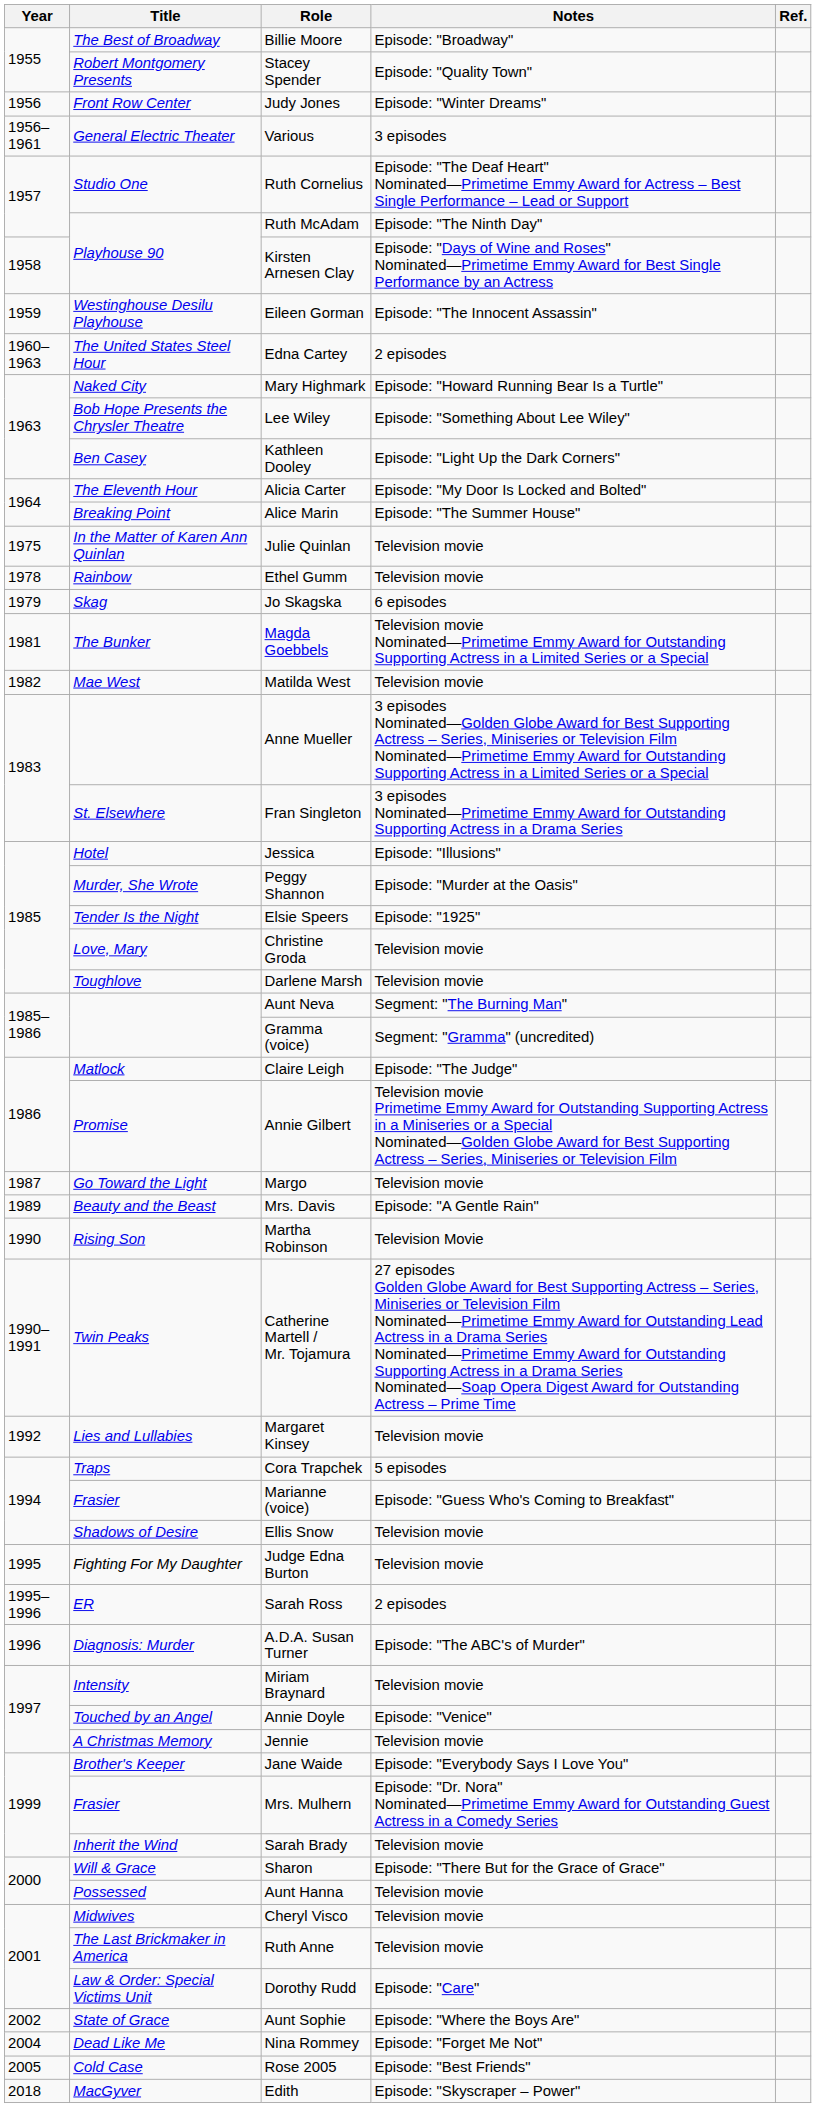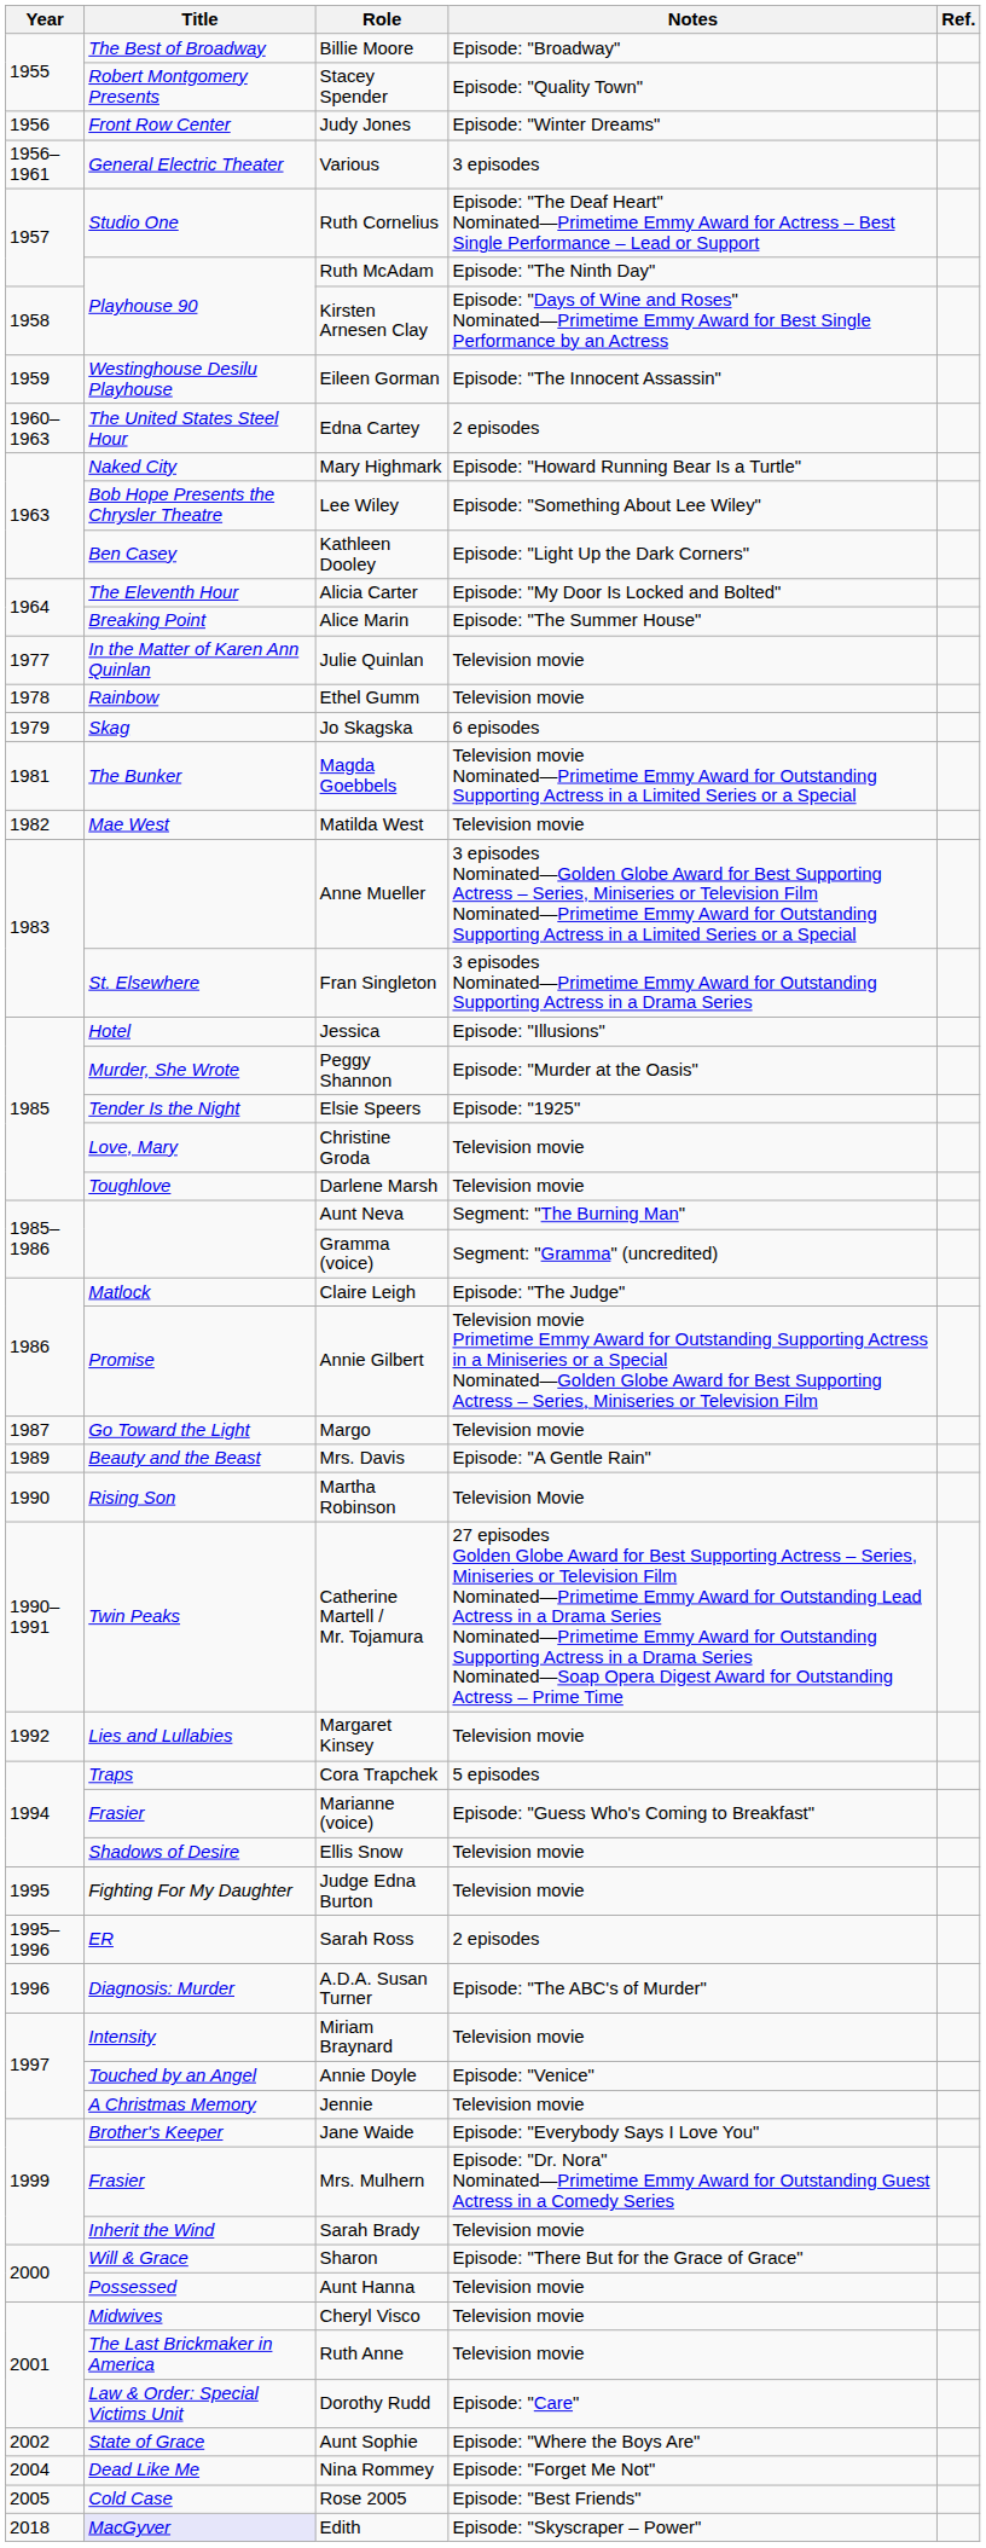 <table class="wikitable sortable">
 <tr>
 <th>Year</th>
 <th>Title</th>
 <th>Role</th>
 <th class="unsortable">Notes</th>
 <th class="unsortable">Ref.</th>
 </tr>
 <tr>
 <td rowspan="2">1955</td>
 <td><em><a href='#'>The Best of Broadway</a></em></td>
 <td>Billie Moore</td>
 <td>Episode: "Broadway"</td>
 <td></td>
 </tr>
 <tr>
 <td><em><a href='#'>Robert Montgomery Presents</a></em></td>
 <td>Stacey Spender</td>
 <td>Episode: "Quality Town"</td>
 <td></td>
 </tr>
 <tr>
 <td>1956</td>
 <td><em><a href='#'>Front Row Center</a></em></td>
 <td>Judy Jones</td>
 <td>Episode: "Winter Dreams"</td>
 <td></td>
 </tr>
 <tr>
 <td>1956–1961</td>
 <td><em><a href='#'>General Electric Theater</a></em></td>
 <td>Various</td>
 <td>3 episodes</td>
 <td></td>
 </tr>
 <tr>
 <td rowspan="2">1957</td>
 <td><em><a href='#'>Studio One</a></em></td>
 <td>Ruth Cornelius</td>
 <td>Episode: "The Deaf Heart" <br> Nominated—<a href='#'>Primetime Emmy Award for Actress – Best Single Performance – Lead or Support</a></td>
 <td></td>
 </tr>
 <tr>
 <td rowspan="2"><em><a href='#'>Playhouse 90</a></em></td>
 <td>Ruth McAdam</td>
 <td>Episode: "The Ninth Day"</td>
 <td></td>
 </tr>
 <tr>
 <td>1958</td>
 <td>Kirsten Arnesen Clay</td>
 <td>Episode: "<a href='#'>Days of Wine and Roses</a>" <br> Nominated—<a href='#'>Primetime Emmy Award for Best Single Performance by an Actress</a></td>
 <td></td>
 </tr>
 <tr>
 <td>1959</td>
 <td><em><a href='#'>Westinghouse Desilu Playhouse</a></em></td>
 <td>Eileen Gorman</td>
 <td>Episode: "The Innocent Assassin"</td>
 <td></td>
 </tr>
 <tr>
 <td>1960–1963</td>
 <td><em><a href='#'>The United States Steel Hour</a></em></td>
 <td>Edna Cartey</td>
 <td>2 episodes</td>
 <td></td>
 </tr>
 <tr>
 <td rowspan="3">1963</td>
 <td><em><a href='#'>Naked City</a></em></td>
 <td>Mary Highmark</td>
 <td>Episode: "Howard Running Bear Is a Turtle"</td>
 <td></td>
 </tr>
 <tr>
 <td><em><a href='#'>Bob Hope Presents the Chrysler Theatre</a></em></td>
 <td>Lee Wiley</td>
 <td>Episode: "Something About Lee Wiley"</td>
 <td></td>
 </tr>
 <tr>
 <td><em><a href='#'>Ben Casey</a></em></td>
 <td>Kathleen Dooley</td>
 <td>Episode: "Light Up the Dark Corners"</td>
 <td></td>
 </tr>
 <tr>
 <td rowspan="2">1964</td>
 <td><em><a href='#'>The Eleventh Hour</a></em></td>
 <td>Alicia Carter</td>
 <td>Episode: "My Door Is Locked and Bolted"</td>
 <td></td>
 </tr>
 <tr>
 <td><em><a href='#'>Breaking Point</a></em></td>
 <td>Alice Marin</td>
 <td>Episode: "The Summer House"</td>
 <td></td>
 </tr>
 <tr>
-<td>1975</td>
+<td>1977</td>
 <td><em><a href='#'>In the Matter of Karen Ann Quinlan</a></em></td>
 <td>Julie Quinlan</td>
 <td>Television movie</td>
 <td></td>
 </tr>
 <tr>
 <td>1978</td>
 <td><em><a href='#'>Rainbow</a></em></td>
 <td>Ethel Gumm</td>
 <td>Television movie</td>
 <td></td>
 </tr>
 <tr>
 <td>1979</td>
 <td><em><a href='#'>Skag</a></em></td>
 <td>Jo Skagska</td>
 <td>6 episodes</td>
 <td></td>
 </tr>
 <tr>
 <td>1981</td>
 <td><em><a href='#'>The Bunker</a></em></td>
 <td><a href='#'>Magda Goebbels</a></td>
 <td>Television movie <br> Nominated—<a href='#'>Primetime Emmy Award for Outstanding Supporting Actress in a Limited Series or a Special</a></td>
 <td></td>
 </tr>
 <tr>
 <td>1982</td>
 <td><em><a href='#'>Mae West</a></em></td>
 <td>Matilda West</td>
 <td>Television movie</td>
 <td></td>
 </tr>
 <tr>
 <td rowspan="2">1983</td>
 <td><em></em></td>
 <td>Anne Mueller</td>
 <td>3 episodes <br> Nominated—<a href='#'>Golden Globe Award for Best Supporting Actress – Series, Miniseries or Television Film</a> <br> Nominated—<a href='#'>Primetime Emmy Award for Outstanding Supporting Actress in a Limited Series or a Special</a></td>
 <td></td>
 </tr>
 <tr>
 <td><em><a href='#'>St. Elsewhere</a></em></td>
 <td>Fran Singleton</td>
 <td>3 episodes <br> Nominated—<a href='#'>Primetime Emmy Award for Outstanding Supporting Actress in a Drama Series</a></td>
 <td></td>
 </tr>
 <tr>
 <td rowspan="5">1985</td>
 <td><em><a href='#'>Hotel</a></em></td>
 <td>Jessica</td>
 <td>Episode: "Illusions"</td>
 <td></td>
 </tr>
 <tr>
 <td><em><a href='#'>Murder, She Wrote</a></em></td>
 <td>Peggy Shannon</td>
 <td>Episode: "Murder at the Oasis"</td>
 <td></td>
 </tr>
 <tr>
 <td><em><a href='#'>Tender Is the Night</a></em></td>
 <td>Elsie Speers</td>
 <td>Episode: "1925"</td>
 <td></td>
 </tr>
 <tr>
 <td><em><a href='#'>Love, Mary</a></em></td>
 <td>Christine Groda</td>
 <td>Television movie</td>
 <td></td>
 </tr>
 <tr>
 <td><em><a href='#'>Toughlove</a></em></td>
 <td>Darlene Marsh</td>
 <td>Television movie</td>
 <td></td>
 </tr>
 <tr>
 <td rowspan="2">1985–1986</td>
 <td rowspan="2"><em></em></td>
 <td>Aunt Neva</td>
 <td>Segment: "<a href='#'>The Burning Man</a>"</td>
 <td></td>
 </tr>
 <tr>
 <td>Gramma (voice)</td>
 <td>Segment: "<a href='#'>Gramma</a>" (uncredited)</td>
 <td></td>
 </tr>
 <tr>
 <td rowspan="2">1986</td>
 <td><em><a href='#'>Matlock</a></em></td>
 <td>Claire Leigh</td>
 <td>Episode: "The Judge"</td>
 <td></td>
 </tr>
 <tr>
 <td><em><a href='#'>Promise</a></em></td>
 <td>Annie Gilbert</td>
 <td>Television movie <br> <a href='#'>Primetime Emmy Award for Outstanding Supporting Actress in a Miniseries or a Special</a> <br> Nominated—<a href='#'>Golden Globe Award for Best Supporting Actress – Series, Miniseries or Television Film</a></td>
 <td></td>
 </tr>
 <tr>
 <td>1987</td>
 <td><em><a href='#'>Go Toward the Light</a></em></td>
 <td>Margo</td>
 <td>Television movie</td>
 <td></td>
 </tr>
 <tr>
 <td>1989</td>
 <td><em><a href='#'>Beauty and the Beast</a></em></td>
 <td>Mrs. Davis</td>
 <td>Episode: "A Gentle Rain"</td>
 <td></td>
 </tr>
 <tr>
 <td>1990</td>
 <td><em><a href='#'>Rising Son</a></em></td>
 <td>Martha Robinson</td>
 <td>Television Movie</td>
 <td></td>
 </tr>
 <tr>
 <td>1990–1991</td>
 <td><em><a href='#'>Twin Peaks</a></em></td>
 <td>Catherine Martell / <br> Mr. Tojamura </td>
 <td>27 episodes <br> <a href='#'>Golden Globe Award for Best Supporting Actress – Series, Miniseries or Television Film</a>  <br> Nominated—<a href='#'>Primetime Emmy Award for Outstanding Lead Actress in a Drama Series</a>  <br> Nominated—<a href='#'>Primetime Emmy Award for Outstanding Supporting Actress in a Drama Series</a>  <br> Nominated—<a href='#'>Soap Opera Digest Award for Outstanding Actress – Prime Time</a> </td>
 <td></td>
 </tr>
 <tr>
 <td>1992</td>
 <td><em><a href='#'>Lies and Lullabies</a></em></td>
 <td>Margaret Kinsey</td>
 <td>Television movie</td>
 <td></td>
 </tr>
 <tr>
 <td rowspan=3>1994</td>
 <td><em><a href='#'>Traps</a></em></td>
 <td>Cora Trapchek</td>
 <td>5 episodes</td>
 <td></td>
 </tr>
 <tr>
 <td><em><a href='#'>Frasier</a></em></td>
 <td>Marianne (voice)</td>
 <td>Episode: "Guess Who's Coming to Breakfast"</td>
 <td></td>
 </tr>
 <tr>
 <td><em><a href='#'>Shadows of Desire</a></em></td>
 <td>Ellis Snow</td>
 <td>Television movie</td>
 <td></td>
 </tr>
 <tr>
 <td>1995</td>
 <td><em>Fighting For My Daughter</em></td>
 <td>Judge Edna Burton</td>
 <td>Television movie</td>
 <td></td>
 </tr>
 <tr>
 <td>1995–1996</td>
 <td><em><a href='#'>ER</a></em></td>
 <td>Sarah Ross</td>
 <td>2 episodes</td>
 <td></td>
 </tr>
 <tr>
 <td>1996</td>
 <td><em><a href='#'>Diagnosis: Murder</a></em></td>
 <td>A.D.A. Susan Turner</td>
 <td>Episode: "The ABC's of Murder"</td>
 <td></td>
 </tr>
 <tr>
 <td rowspan="3">1997</td>
 <td><em><a href='#'>Intensity</a></em></td>
 <td>Miriam Braynard</td>
 <td>Television movie</td>
 <td></td>
 </tr>
 <tr>
 <td><em><a href='#'>Touched by an Angel</a></em></td>
 <td>Annie Doyle</td>
 <td>Episode: "Venice"</td>
 <td></td>
 </tr>
 <tr>
 <td><em><a href='#'>A Christmas Memory</a></em></td>
 <td>Jennie</td>
 <td>Television movie</td>
 <td></td>
 </tr>
 <tr>
 <td rowspan="3">1999</td>
 <td><em><a href='#'>Brother's Keeper</a></em></td>
 <td>Jane Waide</td>
 <td>Episode: "Everybody Says I Love You"</td>
 <td></td>
 </tr>
 <tr>
 <td><em><a href='#'>Frasier</a></em></td>
 <td>Mrs. Mulhern</td>
 <td>Episode: "Dr. Nora"<br>Nominated—<a href='#'>Primetime Emmy Award for Outstanding Guest Actress in a Comedy Series</a></td>
 <td></td>
 </tr>
 <tr>
 <td><em><a href='#'>Inherit the Wind</a></em></td>
 <td>Sarah Brady</td>
 <td>Television movie</td>
 <td></td>
 </tr>
 <tr>
 <td rowspan="2">2000</td>
 <td><em><a href='#'>Will & Grace</a></em></td>
 <td>Sharon</td>
 <td>Episode: "There But for the Grace of Grace"</td>
 <td></td>
 </tr>
 <tr>
 <td><em><a href='#'>Possessed</a></em></td>
 <td>Aunt Hanna</td>
 <td>Television movie</td>
 <td></td>
 </tr>
 <tr>
 <td rowspan="3">2001</td>
 <td><em><a href='#'>Midwives</a></em></td>
 <td>Cheryl Visco</td>
 <td>Television movie</td>
 <td></td>
 </tr>
 <tr>
 <td><em><a href='#'>The Last Brickmaker in America</a></em></td>
 <td>Ruth Anne</td>
 <td>Television movie</td>
 <td></td>
 </tr>
 <tr>
 <td><em><a href='#'>Law & Order: Special Victims Unit</a></em></td>
 <td>Dorothy Rudd</td>
 <td>Episode: "<a href='#'>Care</a>"</td>
 <td></td>
 </tr>
 <tr>
 <td>2002</td>
 <td><em><a href='#'>State of Grace</a></em></td>
 <td>Aunt Sophie</td>
 <td>Episode: "Where the Boys Are"</td>
 <td></td>
 </tr>
 <tr>
 <td>2004</td>
 <td><em><a href='#'>Dead Like Me</a></em></td>
 <td>Nina Rommey</td>
 <td>Episode: "Forget Me Not"</td>
 <td></td>
 </tr>
 <tr>
 <td>2005</td>
 <td><em><a href='#'>Cold Case</a></em></td>
 <td>Rose 2005</td>
 <td>Episode: "Best Friends"</td>
 <td></td>
 </tr>
 <tr>
 <td>2018</td>
-<td><em><a href='#'>MacGyver</a></em></td>
+<td style="background: lavender;"><em><a href='#'>MacGyver</a></em></td>
 <td>Edith</td>
 <td>Episode: "Skyscraper – Power"</td>
 <td></td>
 </tr>
 </table>
